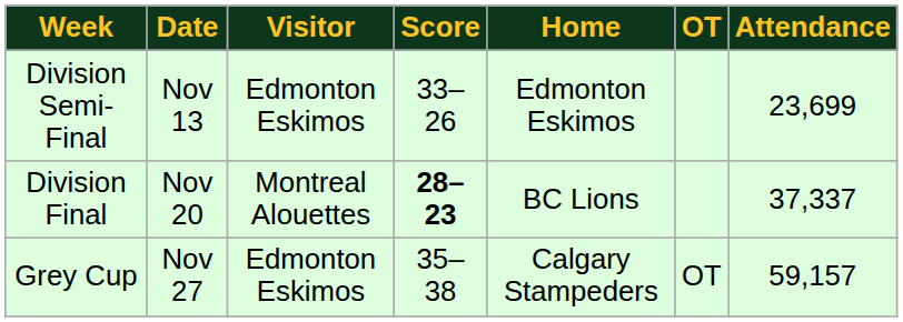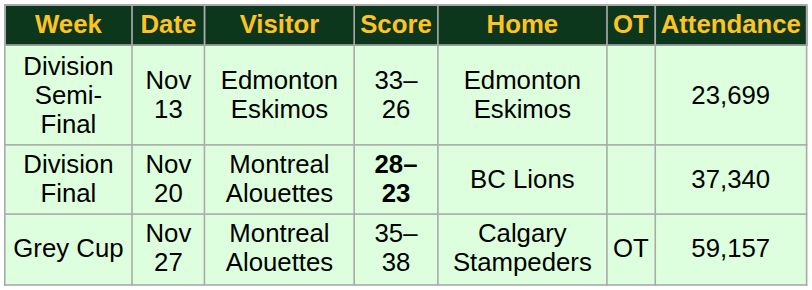 <table class="wikitable" width="80%">
 <tr align="center" style="background:#0C371D;color:#ffc322;">
 <td><strong>Week</strong></td>
 <td><strong>Date</strong></td>
 <td><strong>Visitor</strong></td>
 <td><strong>Score</strong></td>
 <td><strong>Home</strong></td>
 <td><strong>OT</strong></td>
 <td><strong>Attendance</strong></td>
 </tr>
 <tr align="center" bgcolor="#ddffdd">
 <td>Division Semi-Final</td>
 <td>Nov 13</td>
 <td>Edmonton Eskimos</td>
 <td>33–26</td>
 <td>Edmonton Eskimos</td>
 <td></td>
 <td>23,699</td>
 </tr>
 <tr align="center" bgcolor="#ddffdd">
 <td>Division Final</td>
 <td>Nov 20</td>
 <td>Montreal Alouettes</td>
 <td><strong>28–23</strong></td>
 <td>BC Lions</td>
 <td></td>
-<td>37,337</td>
+<td>37,340</td>
 </tr>
 <tr align="center" bgcolor="#ddffdd">
 <td>Grey Cup</td>
 <td>Nov 27</td>
-<td>Edmonton Eskimos</td>
+<td>Montreal Alouettes</td>
 <td>35–38</td>
 <td>Calgary Stampeders</td>
 <td>OT</td>
 <td>59,157</td>
 </tr>
 </table>
